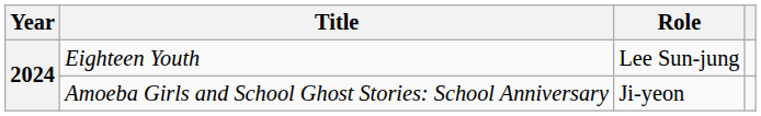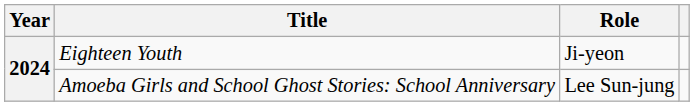 <table class="wikitable sortable plainrowheaders">
 <tr>
 <th scope="col">Year</th>
 <th scope="col">Title</th>
 <th scope="col">Role</th>
 <th scope="col" class="unsortable"></th>
 </tr>
 <tr>
 <th scope="row"  rowspan="2">2024</th>
 <td><em>Eighteen Youth</em></td>
-<td>Lee Sun-jung</td>
+<td>Ji-yeon</td>
 <td align="center"></td>
 </tr>
 <tr>
 <td><em>Amoeba Girls and School Ghost Stories: School Anniversary</em></td>
-<td>Ji-yeon</td>
+<td>Lee Sun-jung</td>
 <td align="center"></td>
 </tr>
 </table>
